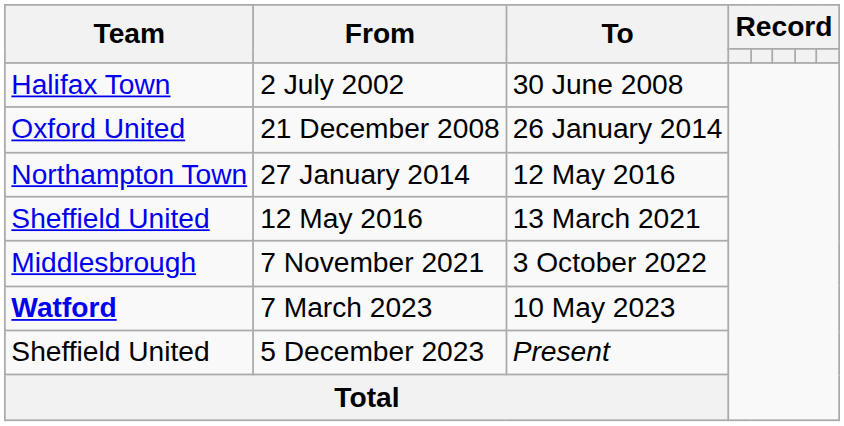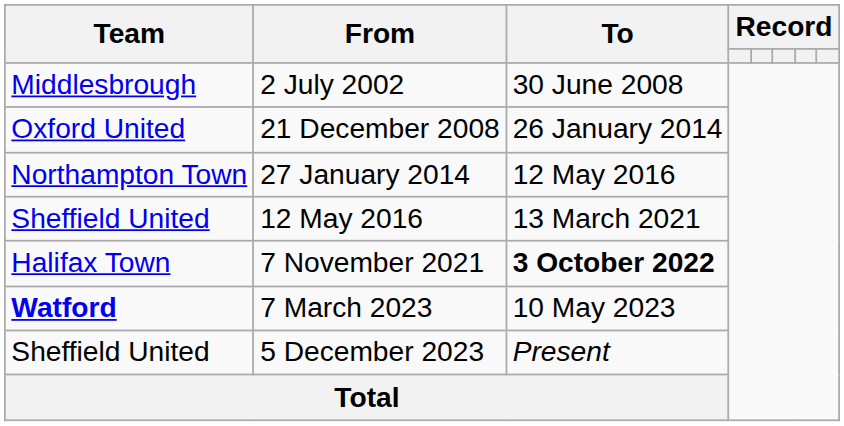 <table class="wikitable" style="text-align: center;">
 <tr>
 <th rowspan="2">Team</th>
 <th rowspan="2">From</th>
 <th rowspan="2">To</th>
 <th colspan="5">Record</th>
 </tr>
 <tr>
 <th></th>
 <th></th>
 <th></th>
 <th></th>
 <th></th>
 </tr>
 <tr>
-<td align="left"><a href='#'>Halifax Town</a></td>
+<td align="left"><a href='#'>Middlesbrough</a></td>
 <td align="left">2 July 2002</td>
 <td align="left">30 June 2008<br></td>
 </tr>
 <tr>
 <td align="left"><a href='#'>Oxford United</a></td>
 <td align="left">21 December 2008</td>
 <td align="left">26 January 2014<br></td>
 </tr>
 <tr>
 <td align="left"><a href='#'>Northampton Town</a></td>
 <td align="left">27 January 2014</td>
 <td align="left">12 May 2016<br></td>
 </tr>
 <tr>
 <td align="left"><a href='#'>Sheffield United</a></td>
 <td align="left">12 May 2016</td>
 <td align="left">13 March 2021<br></td>
 </tr>
 <tr>
-<td align="left"><a href='#'>Middlesbrough</a></td>
+<td align="left"><a href='#'>Halifax Town</a></td>
 <td align="left">7 November 2021</td>
-<td align="left">3 October 2022<br></td>
+<td align="left"><strong>3 October 2022<br></strong></td>
 </tr>
 <tr>
 <td align="left"><strong><a href='#'>Watford</a></strong></td>
 <td align="left">7 March 2023</td>
 <td align="left">10 May 2023<br></td>
 </tr>
 <tr>
 <td align="left">Sheffield United</td>
 <td align="left">5 December 2023</td>
 <td align="left"><em>Present</em><br></td>
 </tr>
 <tr>
 <th colspan="3">Total<br></th>
 </tr>
 </table>
